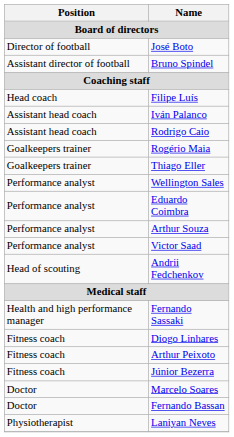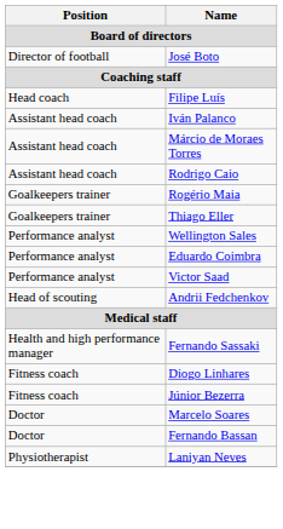 <table style="width:38%;" class="wikitable">
 <tr>
 <th>Position</th>
 <th>Name</th>
 </tr>
 <tr>
 <th colspan="2" style="background:#dcdcdc; text-align:center">Board of directors</th>
 </tr>
 <tr>
 <td>Director of football</td>
 <td> <a href='#'>José Boto</a></td>
 </tr>
 <tr>
-<td>Assistant director of football</td>
-<td> <a href='#'>Bruno Spindel</a></td>
-</tr>
-<tr>
 <th colspan="2" style="background:#dcdcdc; text-align:center">Coaching staff</th>
 </tr>
 <tr>
 <td>Head coach</td>
 <td> <a href='#'>Filipe Luís</a></td>
 </tr>
 <tr>
 <td>Assistant head coach</td>
 <td> <a href='#'>Iván Palanco</a></td>
+</tr>
+<tr>
+<td>Assistant head coach</td>
+<td> <a href='#'>Márcio de Moraes Torres</a></td>
 </tr>
 <tr>
 <td>Assistant head coach</td>
 <td> <a href='#'>Rodrigo Caio</a></td>
 </tr>
 <tr>
 <td>Goalkeepers trainer</td>
 <td> <a href='#'>Rogério Maia</a></td>
 </tr>
 <tr>
 <td>Goalkeepers trainer</td>
 <td> <a href='#'>Thiago Eller</a></td>
 </tr>
 <tr>
 <td>Performance analyst</td>
 <td> <a href='#'>Wellington Sales</a></td>
 </tr>
 <tr>
 <td>Performance analyst</td>
 <td> <a href='#'>Eduardo Coimbra</a></td>
 </tr>
 <tr>
 <td>Performance analyst</td>
-<td> <a href='#'>Arthur Souza</a></td>
-</tr>
-<tr>
-<td>Performance analyst</td>
 <td> <a href='#'>Victor Saad</a></td>
 </tr>
 <tr>
 <td>Head of scouting</td>
 <td> <a href='#'>Andrii Fedchenkov</a></td>
 </tr>
 <tr>
 <th colspan="2" style="background:#dcdcdc; text-align:center">Medical staff</th>
 </tr>
 <tr>
 <td>Health and high performance manager</td>
 <td> <a href='#'>Fernando Sassaki</a></td>
 </tr>
 <tr>
 <td>Fitness coach</td>
 <td> <a href='#'>Diogo Linhares</a></td>
-</tr>
-<tr>
-<td>Fitness coach</td>
-<td> <a href='#'>Arthur Peixoto</a></td>
 </tr>
 <tr>
 <td>Fitness coach</td>
 <td> <a href='#'>Júnior Bezerra</a></td>
 </tr>
 <tr>
 <td>Doctor</td>
 <td> <a href='#'>Marcelo Soares</a></td>
 </tr>
 <tr>
 <td>Doctor</td>
 <td> <a href='#'>Fernando Bassan</a></td>
 </tr>
 <tr>
 <td>Physiotherapist</td>
 <td> <a href='#'>Laniyan Neves</a></td>
 </tr>
 <tr>
 </tr>
 </table>
